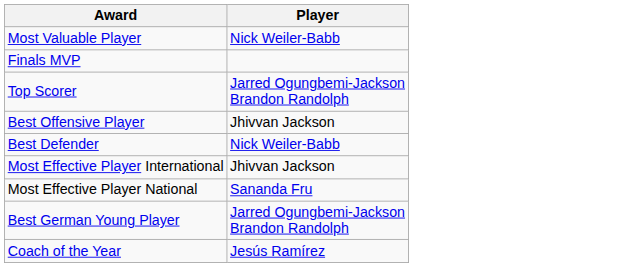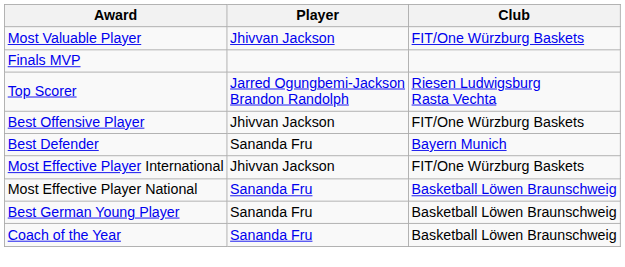 <table class="wikitable">
 <tr>
 <th>Award</th>
 <th>Player</th>
+<th>Club</th>
 </tr>
 <tr>
 <td><a href='#'>Most Valuable Player</a></td>
-<td> <a href='#'>Nick Weiler-Babb</a></td>
+<td> <a href='#'>Jhivvan Jackson</a></td>
+<td><a href='#'>FIT/One Würzburg Baskets</a></td>
 </tr>
 <tr>
 <td><a href='#'>Finals MVP</a></td>
+<td></td>
 <td></td>
 </tr>
 <tr>
 <td><a href='#'>Top Scorer</a></td>
 <td> <a href='#'>Jarred Ogungbemi-Jackson</a><br> <a href='#'>Brandon Randolph</a></td>
+<td><a href='#'>Riesen Ludwigsburg</a><br><a href='#'>Rasta Vechta</a></td>
 </tr>
 <tr>
 <td><a href='#'>Best Offensive Player</a></td>
 <td> Jhivvan Jackson</td>
+<td>FIT/One Würzburg Baskets</td>
 </tr>
 <tr>
 <td><a href='#'>Best Defender</a></td>
-<td> <a href='#'>Nick Weiler-Babb</a></td>
+<td> Sananda Fru</td>
+<td><a href='#'>Bayern Munich</a></td>
 </tr>
 <tr>
 <td><a href='#'>Most Effective Player</a> International</td>
 <td> Jhivvan Jackson</td>
+<td>FIT/One Würzburg Baskets</td>
 </tr>
 <tr>
 <td>Most Effective Player National</td>
 <td> <a href='#'>Sananda Fru</a></td>
+<td><a href='#'>Basketball Löwen Braunschweig</a></td>
 </tr>
 <tr>
 <td><a href='#'>Best German Young Player</a></td>
-<td> <a href='#'>Jarred Ogungbemi-Jackson</a><br> <a href='#'>Brandon Randolph</a></td>
+<td> Sananda Fru</td>
+<td>Basketball Löwen Braunschweig</td>
 </tr>
 <tr>
 <td><a href='#'>Coach of the Year</a></td>
-<td> <a href='#'>Jesús Ramírez</a></td>
+<td> <a href='#'>Sananda Fru</a></td>
+<td>Basketball Löwen Braunschweig</td>
 </tr>
 </table>
